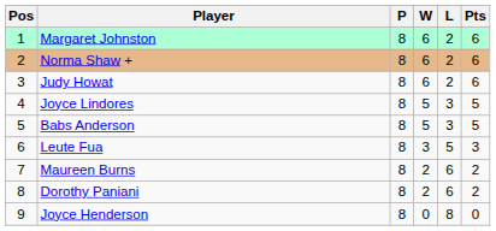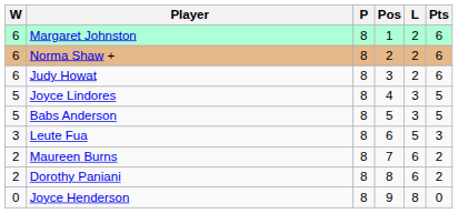 <table class="wikitable" style="font-size: 100%">
 <tr>
-<th width=20>Pos</th>
+<th width=20>W</th>
 <th width=400>Player</th>
 <th width=20>P</th>
-<th width=20>W</th>
+<th width=20>Pos</th>
 <th width=20>L</th>
 <th width=20>Pts</th>
 </tr>
 <tr align=center style="background: #ADFFD6;">
-<td>1</td>
+<td>6</td>
 <td align="left"> <a href='#'>Margaret Johnston</a></td>
 <td>8</td>
-<td>6</td>
+<td>1</td>
 <td>2</td>
 <td>6</td>
 </tr>
 <tr align=center style="background: #E6B88A;">
-<td>2</td>
+<td>6</td>
 <td align="left"> <a href='#'>Norma Shaw</a> +</td>
 <td>8</td>
-<td>6</td>
+<td>2</td>
 <td>2</td>
 <td>6</td>
 </tr>
 <tr align=center>
-<td>3</td>
+<td>6</td>
 <td align="left"> <a href='#'>Judy Howat</a></td>
 <td>8</td>
-<td>6</td>
+<td>3</td>
 <td>2</td>
 <td>6</td>
 </tr>
 <tr align=center>
-<td>4</td>
+<td>5</td>
 <td align="left"> <a href='#'>Joyce Lindores</a></td>
 <td>8</td>
-<td>5</td>
+<td>4</td>
 <td>3</td>
 <td>5</td>
 </tr>
 <tr align=center>
 <td>5</td>
 <td align="left"> <a href='#'>Babs Anderson</a></td>
 <td>8</td>
 <td>5</td>
 <td>3</td>
 <td>5</td>
 </tr>
 <tr align=center>
-<td>6</td>
+<td>3</td>
 <td align="left"> <a href='#'>Leute Fua</a></td>
 <td>8</td>
-<td>3</td>
+<td>6</td>
 <td>5</td>
 <td>3</td>
 </tr>
 <tr align=center>
-<td>7</td>
+<td>2</td>
 <td align="left"> <a href='#'>Maureen Burns</a></td>
 <td>8</td>
-<td>2</td>
+<td>7</td>
 <td>6</td>
 <td>2</td>
 </tr>
 <tr align=center>
-<td>8</td>
+<td>2</td>
 <td align="left"> <a href='#'>Dorothy Paniani</a></td>
 <td>8</td>
-<td>2</td>
+<td>8</td>
 <td>6</td>
 <td>2</td>
 </tr>
 <tr align=center>
-<td>9</td>
+<td>0</td>
 <td align="left"> <a href='#'>Joyce Henderson</a></td>
 <td>8</td>
-<td>0</td>
+<td>9</td>
 <td>8</td>
 <td>0</td>
 </tr>
 </table>
